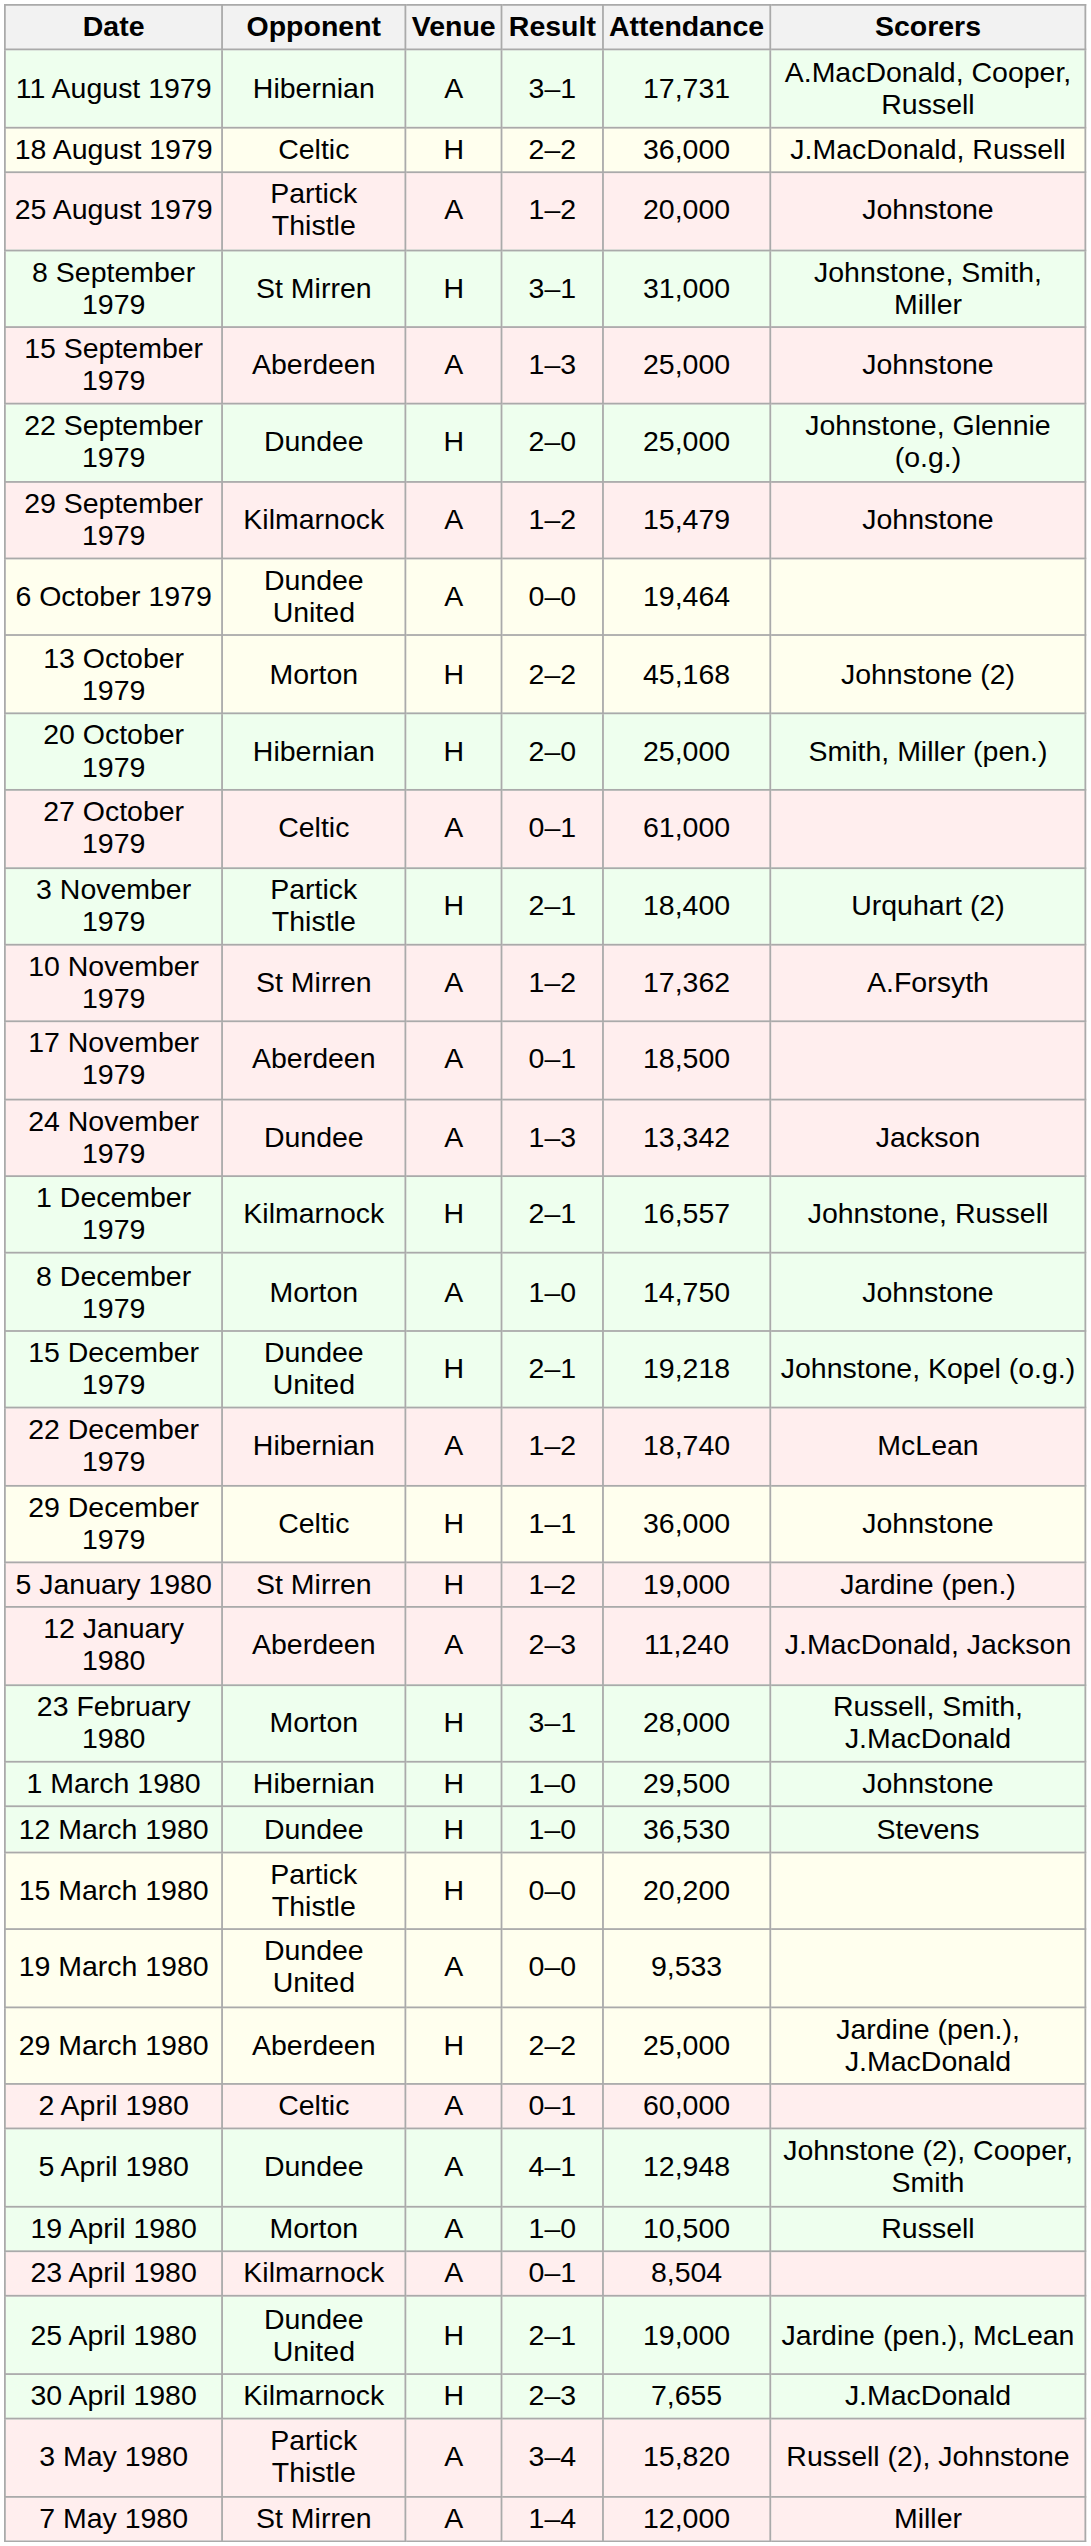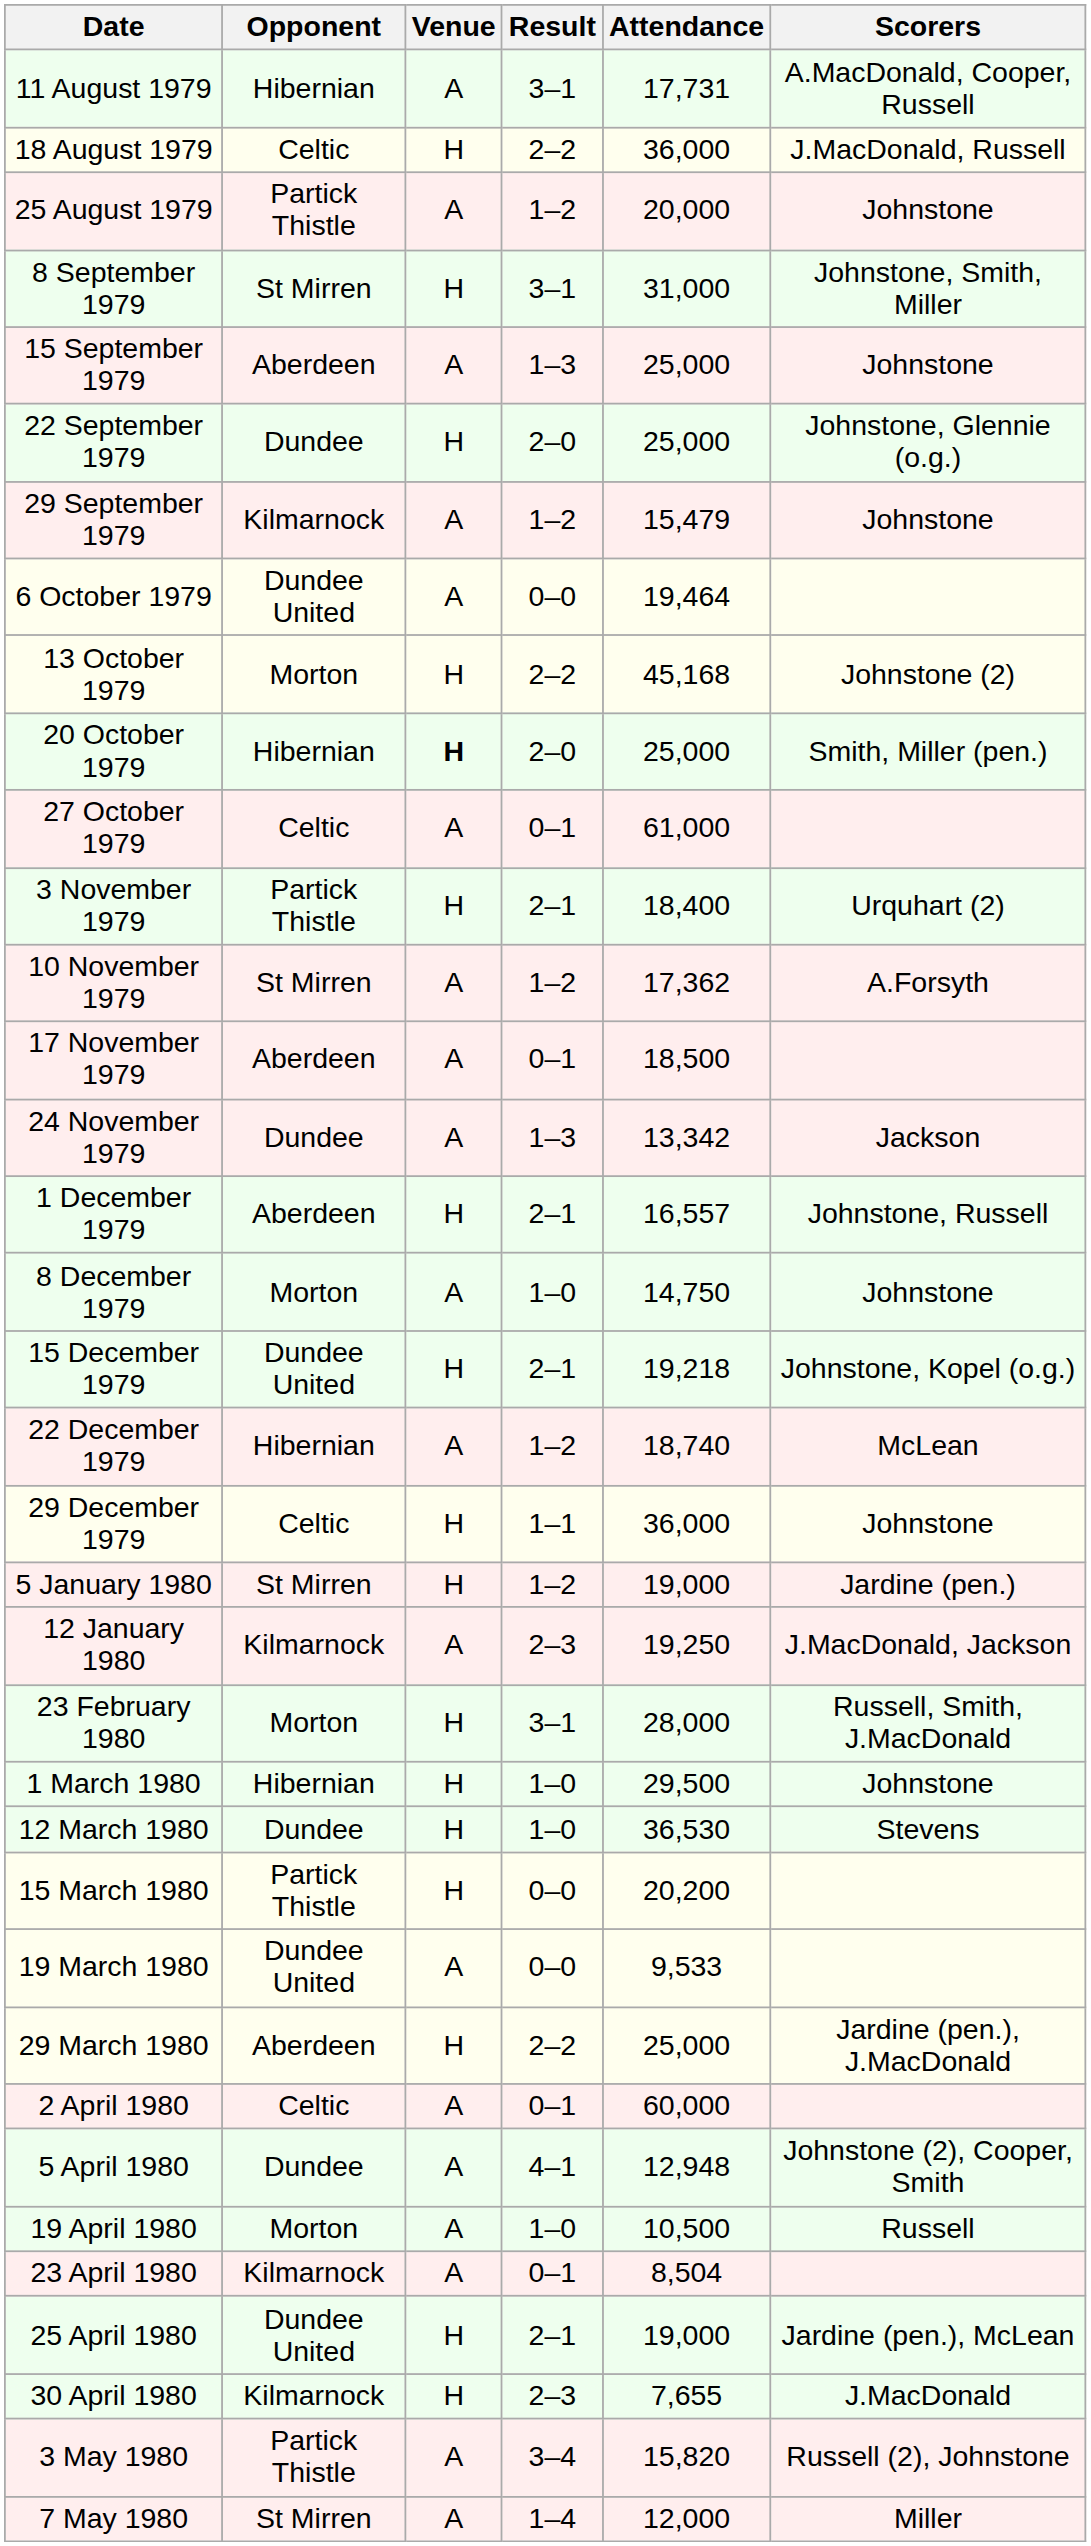 <table class="wikitable sortable" style="font-size:100%; text-align:center">
 <tr>
 <th>Date</th>
 <th>Opponent</th>
 <th>Venue</th>
 <th>Result</th>
 <th>Attendance</th>
 <th>Scorers</th>
 </tr>
 <tr bgcolor = "#EEFFEE">
 <td>11 August 1979</td>
 <td>Hibernian</td>
 <td>A</td>
 <td>3–1</td>
 <td>17,731</td>
 <td>A.MacDonald, Cooper, Russell</td>
 </tr>
 <tr bgcolor = "#FFFFEE">
 <td>18 August 1979</td>
 <td>Celtic</td>
 <td>H</td>
 <td>2–2</td>
 <td>36,000</td>
 <td>J.MacDonald, Russell</td>
 </tr>
 <tr bgcolor = "#FFEEEE">
 <td>25 August 1979</td>
 <td>Partick Thistle</td>
 <td>A</td>
 <td>1–2</td>
 <td>20,000</td>
 <td>Johnstone</td>
 </tr>
 <tr bgcolor = "#EEFFEE">
 <td>8 September 1979</td>
 <td>St Mirren</td>
 <td>H</td>
 <td>3–1</td>
 <td>31,000</td>
 <td>Johnstone, Smith, Miller</td>
 </tr>
 <tr bgcolor = "#FFEEEE">
 <td>15 September 1979</td>
 <td>Aberdeen</td>
 <td>A</td>
 <td>1–3</td>
 <td>25,000</td>
 <td>Johnstone</td>
 </tr>
 <tr bgcolor = "#EEFFEE">
 <td>22 September 1979</td>
 <td>Dundee</td>
 <td>H</td>
 <td>2–0</td>
 <td>25,000</td>
 <td>Johnstone, Glennie (o.g.)</td>
 </tr>
 <tr bgcolor = "#FFEEEE">
 <td>29 September 1979</td>
 <td>Kilmarnock</td>
 <td>A</td>
 <td>1–2</td>
 <td>15,479</td>
 <td>Johnstone</td>
 </tr>
 <tr bgcolor = "#FFFFEE">
 <td>6 October 1979</td>
 <td>Dundee United</td>
 <td>A</td>
 <td>0–0</td>
 <td>19,464</td>
 <td></td>
 </tr>
 <tr bgcolor = "#FFFFEE">
 <td>13 October 1979</td>
 <td>Morton</td>
 <td>H</td>
 <td>2–2</td>
 <td>45,168</td>
 <td>Johnstone (2)</td>
 </tr>
 <tr bgcolor = "#EEFFEE">
 <td>20 October 1979</td>
 <td>Hibernian</td>
-<td>H</td>
+<td><strong>H</strong></td>
 <td>2–0</td>
 <td>25,000</td>
 <td>Smith, Miller (pen.)</td>
 </tr>
 <tr bgcolor = "#FFEEEE">
 <td>27 October 1979</td>
 <td>Celtic</td>
 <td>A</td>
 <td>0–1</td>
 <td>61,000</td>
 <td></td>
 </tr>
 <tr bgcolor = "#EEFFEE">
 <td>3 November 1979</td>
 <td>Partick Thistle</td>
 <td>H</td>
 <td>2–1</td>
 <td>18,400</td>
 <td>Urquhart (2)</td>
 </tr>
 <tr bgcolor = "#FFEEEE">
 <td>10 November 1979</td>
 <td>St Mirren</td>
 <td>A</td>
 <td>1–2</td>
 <td>17,362</td>
 <td>A.Forsyth</td>
 </tr>
 <tr bgcolor = "#FFEEEE">
 <td>17 November 1979</td>
 <td>Aberdeen</td>
 <td>A</td>
 <td>0–1</td>
 <td>18,500</td>
 <td></td>
 </tr>
 <tr bgcolor = "#FFEEEE">
 <td>24 November 1979</td>
 <td>Dundee</td>
 <td>A</td>
 <td>1–3</td>
 <td>13,342</td>
 <td>Jackson</td>
 </tr>
 <tr bgcolor = "#EEFFEE">
 <td>1 December 1979</td>
-<td>Kilmarnock</td>
+<td>Aberdeen</td>
 <td>H</td>
 <td>2–1</td>
 <td>16,557</td>
 <td>Johnstone, Russell</td>
 </tr>
 <tr bgcolor = "#EEFFEE">
 <td>8 December 1979</td>
 <td>Morton</td>
 <td>A</td>
 <td>1–0</td>
 <td>14,750</td>
 <td>Johnstone</td>
 </tr>
 <tr bgcolor = "#EEFFEE">
 <td>15 December 1979</td>
 <td>Dundee United</td>
 <td>H</td>
 <td>2–1</td>
 <td>19,218</td>
 <td>Johnstone, Kopel (o.g.)</td>
 </tr>
 <tr bgcolor = "#FFEEEE">
 <td>22 December 1979</td>
 <td>Hibernian</td>
 <td>A</td>
 <td>1–2</td>
 <td>18,740</td>
 <td>McLean</td>
 </tr>
 <tr bgcolor = "#FFFFEE">
 <td>29 December 1979</td>
 <td>Celtic</td>
 <td>H</td>
 <td>1–1</td>
 <td>36,000</td>
 <td>Johnstone</td>
 </tr>
 <tr bgcolor = "#FFEEEE">
 <td>5 January 1980</td>
 <td>St Mirren</td>
 <td>H</td>
 <td>1–2</td>
 <td>19,000</td>
 <td>Jardine (pen.)</td>
 </tr>
 <tr bgcolor = "#FFEEEE">
 <td>12 January 1980</td>
-<td>Aberdeen</td>
+<td>Kilmarnock</td>
 <td>A</td>
 <td>2–3</td>
-<td>11,240</td>
+<td>19,250</td>
 <td>J.MacDonald, Jackson</td>
 </tr>
 <tr bgcolor = "#EEFFEE">
 <td>23 February 1980</td>
 <td>Morton</td>
 <td>H</td>
 <td>3–1</td>
 <td>28,000</td>
 <td>Russell, Smith, J.MacDonald</td>
 </tr>
 <tr bgcolor = "#EEFFEE">
 <td>1 March 1980</td>
 <td>Hibernian</td>
 <td>H</td>
 <td>1–0</td>
 <td>29,500</td>
 <td>Johnstone</td>
 </tr>
 <tr bgcolor = "#EEFFEE">
 <td>12 March 1980</td>
 <td>Dundee</td>
 <td>H</td>
 <td>1–0</td>
 <td>36,530</td>
 <td>Stevens</td>
 </tr>
 <tr bgcolor = "#FFFFEE">
 <td>15 March 1980</td>
 <td>Partick Thistle</td>
 <td>H</td>
 <td>0–0</td>
 <td>20,200</td>
 <td></td>
 </tr>
 <tr bgcolor = "#FFFFEE">
 <td>19 March 1980</td>
 <td>Dundee United</td>
 <td>A</td>
 <td>0–0</td>
 <td>9,533</td>
 <td></td>
 </tr>
 <tr bgcolor = "#FFFFEE">
 <td>29 March 1980</td>
 <td>Aberdeen</td>
 <td>H</td>
 <td>2–2</td>
 <td>25,000</td>
 <td>Jardine (pen.), J.MacDonald</td>
 </tr>
 <tr bgcolor = "#FFEEEE">
 <td>2 April 1980</td>
 <td>Celtic</td>
 <td>A</td>
 <td>0–1</td>
 <td>60,000</td>
 <td></td>
 </tr>
 <tr bgcolor = "#EEFFEE">
 <td>5 April 1980</td>
 <td>Dundee</td>
 <td>A</td>
 <td>4–1</td>
 <td>12,948</td>
 <td>Johnstone (2), Cooper, Smith</td>
 </tr>
 <tr bgcolor = "#EEFFEE">
 <td>19 April 1980</td>
 <td>Morton</td>
 <td>A</td>
 <td>1–0</td>
 <td>10,500</td>
 <td>Russell</td>
 </tr>
 <tr bgcolor = "#FFEEEE">
 <td>23 April 1980</td>
 <td>Kilmarnock</td>
 <td>A</td>
 <td>0–1</td>
 <td>8,504</td>
 <td></td>
 </tr>
 <tr bgcolor = "#EEFFEE">
 <td>25 April 1980</td>
 <td>Dundee United</td>
 <td>H</td>
 <td>2–1</td>
 <td>19,000</td>
 <td>Jardine (pen.), McLean</td>
 </tr>
 <tr bgcolor = "#EEFFEE">
 <td>30 April 1980</td>
 <td>Kilmarnock</td>
 <td>H</td>
 <td>2–3</td>
 <td>7,655</td>
 <td>J.MacDonald</td>
 </tr>
 <tr bgcolor = "#FFEEEE">
 <td>3 May 1980</td>
 <td>Partick Thistle</td>
 <td>A</td>
 <td>3–4</td>
 <td>15,820</td>
 <td>Russell (2), Johnstone</td>
 </tr>
 <tr bgcolor = "#FFEEEE">
 <td>7 May 1980</td>
 <td>St Mirren</td>
 <td>A</td>
 <td>1–4</td>
 <td>12,000</td>
 <td>Miller</td>
 </tr>
 </table>
